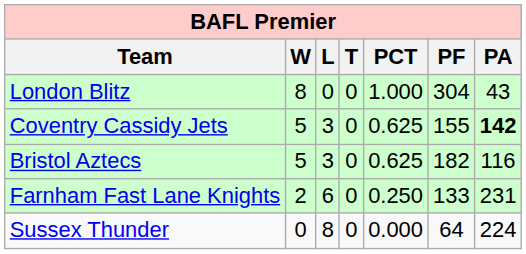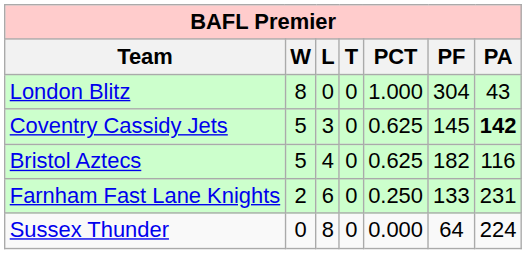 <table class="wikitable">
 <tr bgcolor="#FFCCCC">
 <td colspan="8" align="center"><strong>BAFL Premier</strong></td>
 </tr>
 <tr bgcolor="#efefef">
 <th>Team</th>
 <th>W</th>
 <th>L</th>
 <th>T</th>
 <th>PCT</th>
 <th>PF</th>
 <th>PA</th>
 </tr>
 <tr align="center" bgcolor="#ccffcc">
 <td align="left"><a href='#'>London Blitz</a></td>
 <td>8</td>
 <td>0</td>
 <td>0</td>
 <td>1.000</td>
 <td>304</td>
 <td>43</td>
 </tr>
 <tr align="center" bgcolor="#ccffcc">
 <td align="left"><a href='#'>Coventry Cassidy Jets</a></td>
 <td>5</td>
 <td>3</td>
 <td>0</td>
 <td>0.625</td>
-<td>155</td>
+<td>145</td>
 <td><strong>142</strong></td>
 </tr>
 <tr align="center" bgcolor="#ccffcc">
 <td align="left"><a href='#'>Bristol Aztecs</a></td>
 <td>5</td>
-<td>3</td>
+<td>4</td>
 <td>0</td>
 <td>0.625</td>
 <td>182</td>
 <td>116</td>
 </tr>
 <tr align="center" bgcolor="#ccffcc">
 <td align="left"><a href='#'>Farnham Fast Lane Knights</a></td>
 <td>2</td>
 <td>6</td>
 <td>0</td>
 <td>0.250</td>
 <td>133</td>
 <td>231</td>
 </tr>
 <tr align="center">
 <td align="left"><a href='#'>Sussex Thunder</a></td>
 <td>0</td>
 <td>8</td>
 <td>0</td>
 <td>0.000</td>
 <td>64</td>
 <td>224</td>
 </tr>
 </table>
